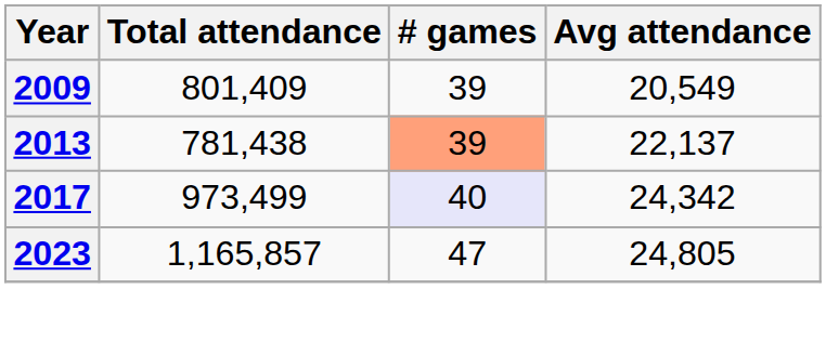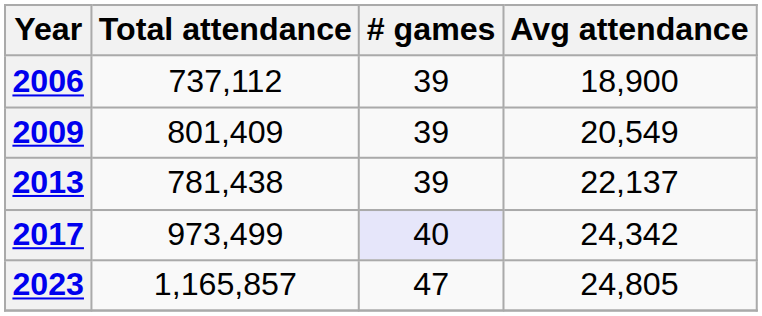 <table class="wikitable plainrowheaders sortable" style="text-align: center;">
 <tr>
 <th scope="col">Year</th>
 <th scope="col">Total attendance</th>
 <th scope="col"># games</th>
 <th scope="col">Avg attendance</th>
+</tr>
+<tr>
+<th scope="row"><a href='#'>2006</a></th>
+<td>737,112</td>
+<td>39</td>
+<td>18,900</td>
 </tr>
 <tr>
 <th scope="row"><a href='#'>2009</a></th>
 <td>801,409</td>
 <td>39</td>
 <td>20,549</td>
 </tr>
 <tr>
 <th scope="row"><a href='#'>2013</a></th>
 <td>781,438</td>
-<td style="background: lightsalmon;">39</td>
+<td>39</td>
 <td>22,137</td>
 </tr>
 <tr>
 <th scope="row"><a href='#'>2017</a></th>
 <td>973,499</td>
 <td style="background: lavender;">40</td>
 <td>24,342</td>
 </tr>
 <tr>
 <th scope="row"><a href='#'>2023</a></th>
 <td>1,165,857</td>
 <td>47</td>
 <td>24,805</td>
 </tr>
 <tr>
 </tr>
 </table>
